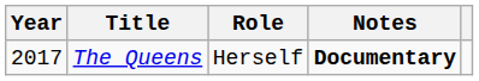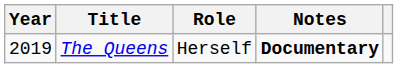 <table class="wikitable">
 <tr>
 <th>Year</th>
 <th>Title</th>
 <th>Role</th>
 <th>Notes</th>
 <th></th>
 </tr>
 <tr>
-<td>2017</td>
+<td>2019</td>
 <td><em><a href='#'>The Queens</a></em></td>
 <td>Herself</td>
 <td><strong>Documentary</strong></td>
 <td></td>
 </tr>
 </table>
